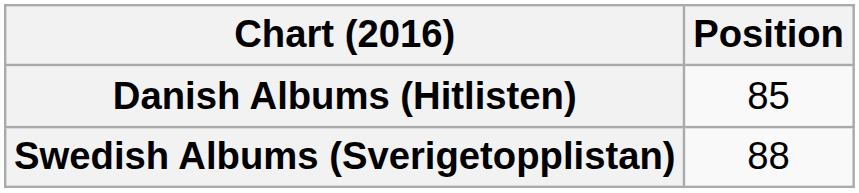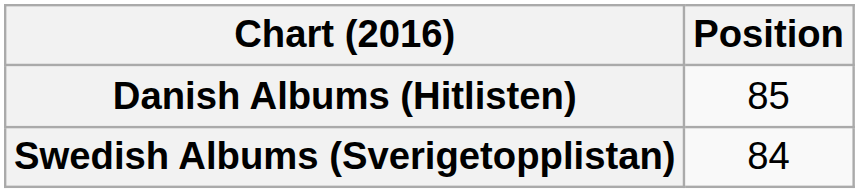 <table class="wikitable sortable plainrowheaders" style="text-align:center">
 <tr>
 <th scope="col">Chart (2016)</th>
 <th scope="col">Position</th>
 </tr>
 <tr>
 <th scope="row">Danish Albums (Hitlisten)</th>
 <td>85</td>
 </tr>
 <tr>
 <th scope="row">Swedish Albums (Sverigetopplistan)</th>
-<td>88</td>
+<td>84</td>
 </tr>
 </table>
